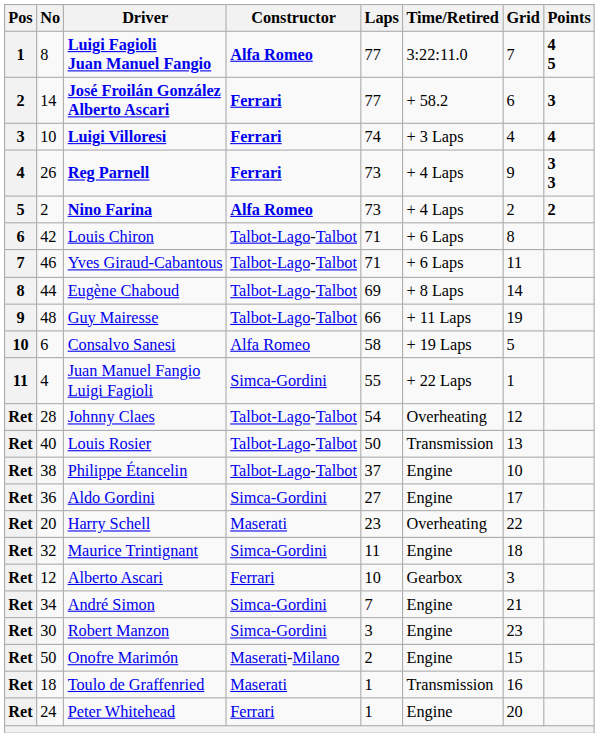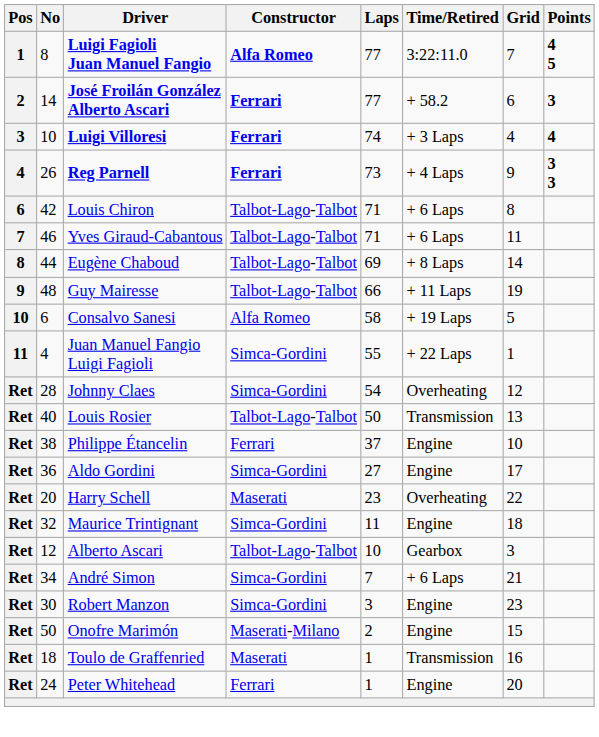 <table class="wikitable" style="font-size:95%;">
 <tr>
 <th>Pos</th>
 <th>No</th>
 <th>Driver</th>
 <th>Constructor</th>
 <th>Laps</th>
 <th>Time/Retired</th>
 <th>Grid</th>
 <th>Points</th>
 </tr>
 <tr>
 <th>1</th>
 <td>8</td>
 <td> <strong><a href='#'>Luigi Fagioli</a></strong><br> <strong><a href='#'>Juan Manuel Fangio</a></strong></td>
 <td><strong><a href='#'>Alfa Romeo</a></strong></td>
 <td>77</td>
 <td>3:22:11.0</td>
 <td>7</td>
 <td><strong>4</strong><br><strong>5</strong></td>
 </tr>
 <tr>
 <th>2</th>
 <td>14</td>
 <td> <strong><a href='#'>José Froilán González</a></strong><br> <strong><a href='#'>Alberto Ascari</a></strong></td>
 <td><strong><a href='#'>Ferrari</a></strong></td>
 <td>77</td>
 <td>+ 58.2</td>
 <td>6</td>
 <td><strong>3</strong></td>
 </tr>
 <tr>
 <th>3</th>
 <td>10</td>
 <td> <strong><a href='#'>Luigi Villoresi</a></strong></td>
 <td><strong><a href='#'>Ferrari</a></strong></td>
 <td>74</td>
 <td>+ 3 Laps</td>
 <td>4</td>
 <td><strong>4</strong></td>
 </tr>
 <tr>
 <th>4</th>
 <td>26</td>
 <td> <strong><a href='#'>Reg Parnell</a></strong></td>
 <td><strong><a href='#'>Ferrari</a></strong></td>
 <td>73</td>
 <td>+ 4 Laps</td>
 <td>9</td>
 <td><strong>3</strong><br><strong>3</strong></td>
-</tr>
-<tr>
-<th>5</th>
-<td>2</td>
-<td> <strong><a href='#'>Nino Farina</a></strong></td>
-<td><strong><a href='#'>Alfa Romeo</a></strong></td>
-<td>73</td>
-<td>+ 4 Laps</td>
-<td>2</td>
-<td><strong>2</strong></td>
 </tr>
 <tr>
 <th>6</th>
 <td>42</td>
 <td> <a href='#'>Louis Chiron</a></td>
 <td><a href='#'>Talbot-Lago</a>-<a href='#'>Talbot</a></td>
 <td>71</td>
 <td>+ 6 Laps</td>
 <td>8</td>
 <td> </td>
 </tr>
 <tr>
 <th>7</th>
 <td>46</td>
 <td> <a href='#'>Yves Giraud-Cabantous</a></td>
 <td><a href='#'>Talbot-Lago</a>-<a href='#'>Talbot</a></td>
 <td>71</td>
 <td>+ 6 Laps</td>
 <td>11</td>
 <td> </td>
 </tr>
 <tr>
 <th>8</th>
 <td>44</td>
 <td> <a href='#'>Eugène Chaboud</a></td>
 <td><a href='#'>Talbot-Lago</a>-<a href='#'>Talbot</a></td>
 <td>69</td>
 <td>+ 8 Laps</td>
 <td>14</td>
 <td> </td>
 </tr>
 <tr>
 <th>9</th>
 <td>48</td>
 <td> <a href='#'>Guy Mairesse</a></td>
 <td><a href='#'>Talbot-Lago</a>-<a href='#'>Talbot</a></td>
 <td>66</td>
 <td>+ 11 Laps</td>
 <td>19</td>
 <td> </td>
 </tr>
 <tr>
 <th>10</th>
 <td>6</td>
 <td> <a href='#'>Consalvo Sanesi</a></td>
 <td><a href='#'>Alfa Romeo</a></td>
 <td>58</td>
 <td>+ 19 Laps</td>
 <td>5</td>
 <td> </td>
 </tr>
 <tr>
 <th>11</th>
 <td>4</td>
 <td> <a href='#'>Juan Manuel Fangio</a><br> <a href='#'>Luigi Fagioli</a></td>
 <td><a href='#'>Simca-Gordini</a></td>
 <td>55</td>
 <td>+ 22 Laps</td>
 <td>1</td>
 <td> </td>
 </tr>
 <tr>
 <th>Ret</th>
 <td>28</td>
 <td> <a href='#'>Johnny Claes</a></td>
-<td><a href='#'>Talbot-Lago</a>-<a href='#'>Talbot</a></td>
+<td><a href='#'>Simca-Gordini</a></td>
 <td>54</td>
 <td>Overheating</td>
 <td>12</td>
 <td> </td>
 </tr>
 <tr>
 <th>Ret</th>
 <td>40</td>
 <td> <a href='#'>Louis Rosier</a></td>
 <td><a href='#'>Talbot-Lago</a>-<a href='#'>Talbot</a></td>
 <td>50</td>
 <td>Transmission</td>
 <td>13</td>
 <td> </td>
 </tr>
 <tr>
 <th>Ret</th>
 <td>38</td>
 <td> <a href='#'>Philippe Étancelin</a></td>
-<td><a href='#'>Talbot-Lago</a>-<a href='#'>Talbot</a></td>
+<td><a href='#'>Ferrari</a></td>
 <td>37</td>
 <td>Engine</td>
 <td>10</td>
 <td> </td>
 </tr>
 <tr>
 <th>Ret</th>
 <td>36</td>
 <td> <a href='#'>Aldo Gordini</a></td>
 <td><a href='#'>Simca-Gordini</a></td>
 <td>27</td>
 <td>Engine</td>
 <td>17</td>
 <td> </td>
 </tr>
 <tr>
 <th>Ret</th>
 <td>20</td>
 <td> <a href='#'>Harry Schell</a></td>
 <td><a href='#'>Maserati</a></td>
 <td>23</td>
 <td>Overheating</td>
 <td>22</td>
 <td> </td>
 </tr>
 <tr>
 <th>Ret</th>
 <td>32</td>
 <td> <a href='#'>Maurice Trintignant</a></td>
 <td><a href='#'>Simca-Gordini</a></td>
 <td>11</td>
 <td>Engine</td>
 <td>18</td>
 <td> </td>
 </tr>
 <tr>
 <th>Ret</th>
 <td>12</td>
 <td> <a href='#'>Alberto Ascari</a></td>
-<td><a href='#'>Ferrari</a></td>
+<td><a href='#'>Talbot-Lago</a>-<a href='#'>Talbot</a></td>
 <td>10</td>
 <td>Gearbox</td>
 <td>3</td>
 <td> </td>
 </tr>
 <tr>
 <th>Ret</th>
 <td>34</td>
 <td> <a href='#'>André Simon</a></td>
 <td><a href='#'>Simca-Gordini</a></td>
 <td>7</td>
-<td>Engine</td>
+<td>+ 6 Laps</td>
 <td>21</td>
 <td> </td>
 </tr>
 <tr>
 <th>Ret</th>
 <td>30</td>
 <td> <a href='#'>Robert Manzon</a></td>
 <td><a href='#'>Simca-Gordini</a></td>
 <td>3</td>
 <td>Engine</td>
 <td>23</td>
 <td> </td>
 </tr>
 <tr>
 <th>Ret</th>
 <td>50</td>
 <td> <a href='#'>Onofre Marimón</a></td>
 <td><a href='#'>Maserati</a>-<a href='#'>Milano</a></td>
 <td>2</td>
 <td>Engine</td>
 <td>15</td>
 <td> </td>
 </tr>
 <tr>
 <th>Ret</th>
 <td>18</td>
 <td> <a href='#'>Toulo de Graffenried</a></td>
 <td><a href='#'>Maserati</a></td>
 <td>1</td>
 <td>Transmission</td>
 <td>16</td>
 <td> </td>
 </tr>
 <tr>
 <th>Ret</th>
 <td>24</td>
 <td> <a href='#'>Peter Whitehead</a></td>
 <td><a href='#'>Ferrari</a></td>
 <td>1</td>
 <td>Engine</td>
 <td>20</td>
 <td> </td>
 </tr>
 <tr>
 <th colspan="8"></th>
 </tr>
 </table>
